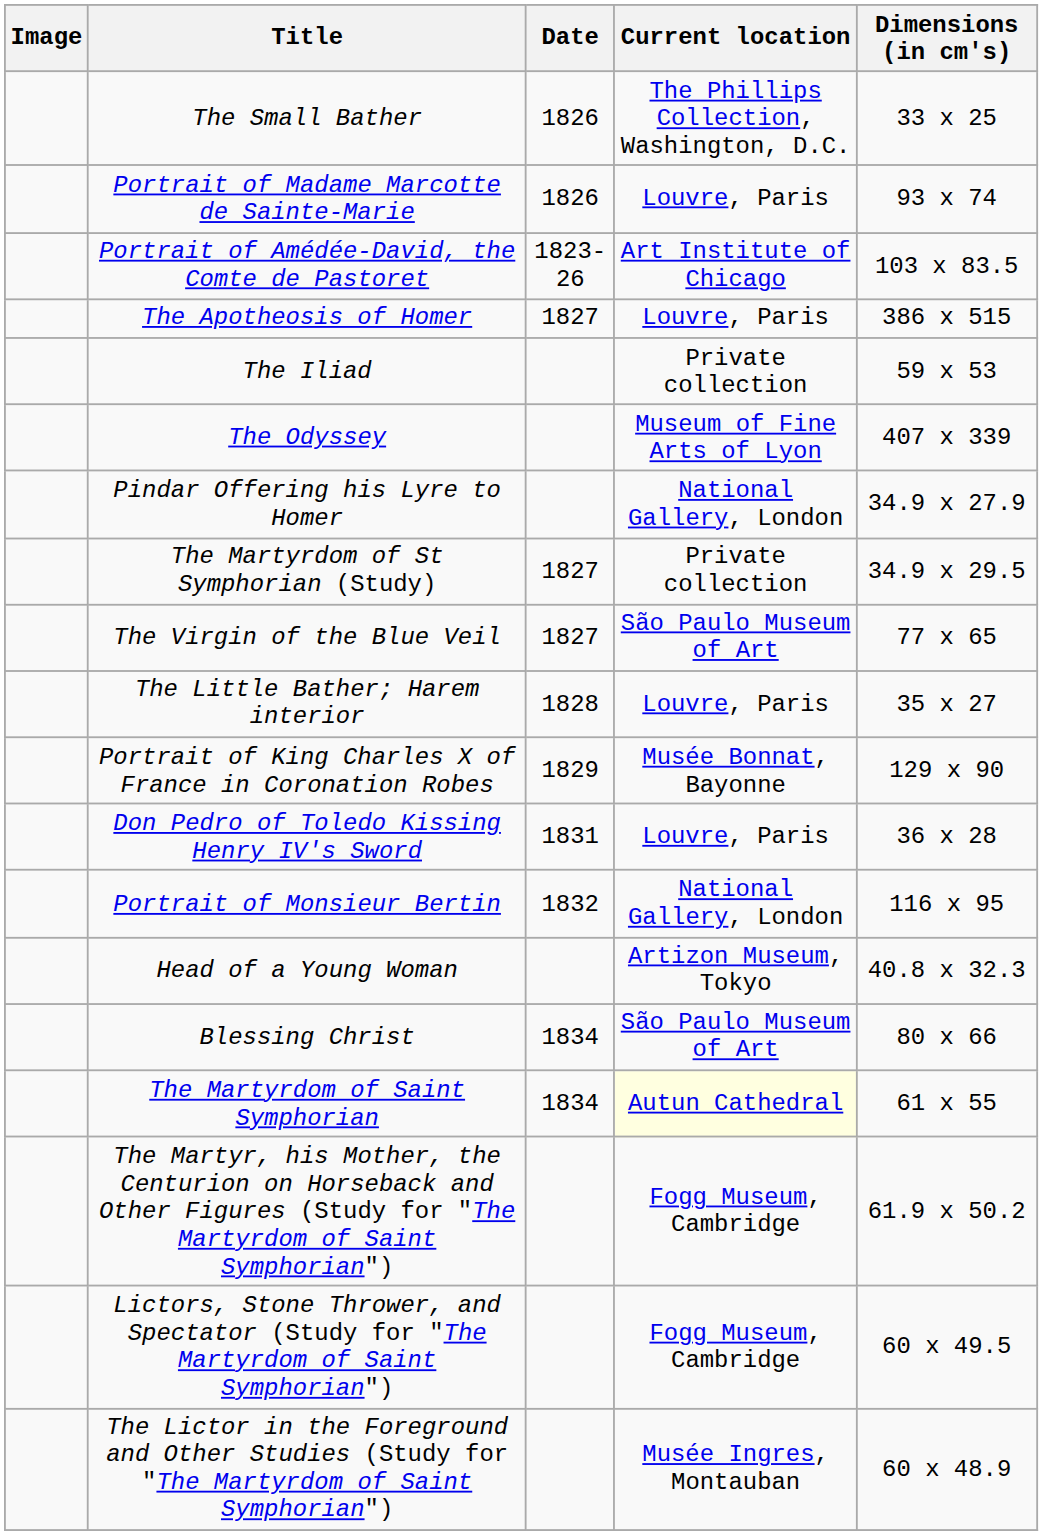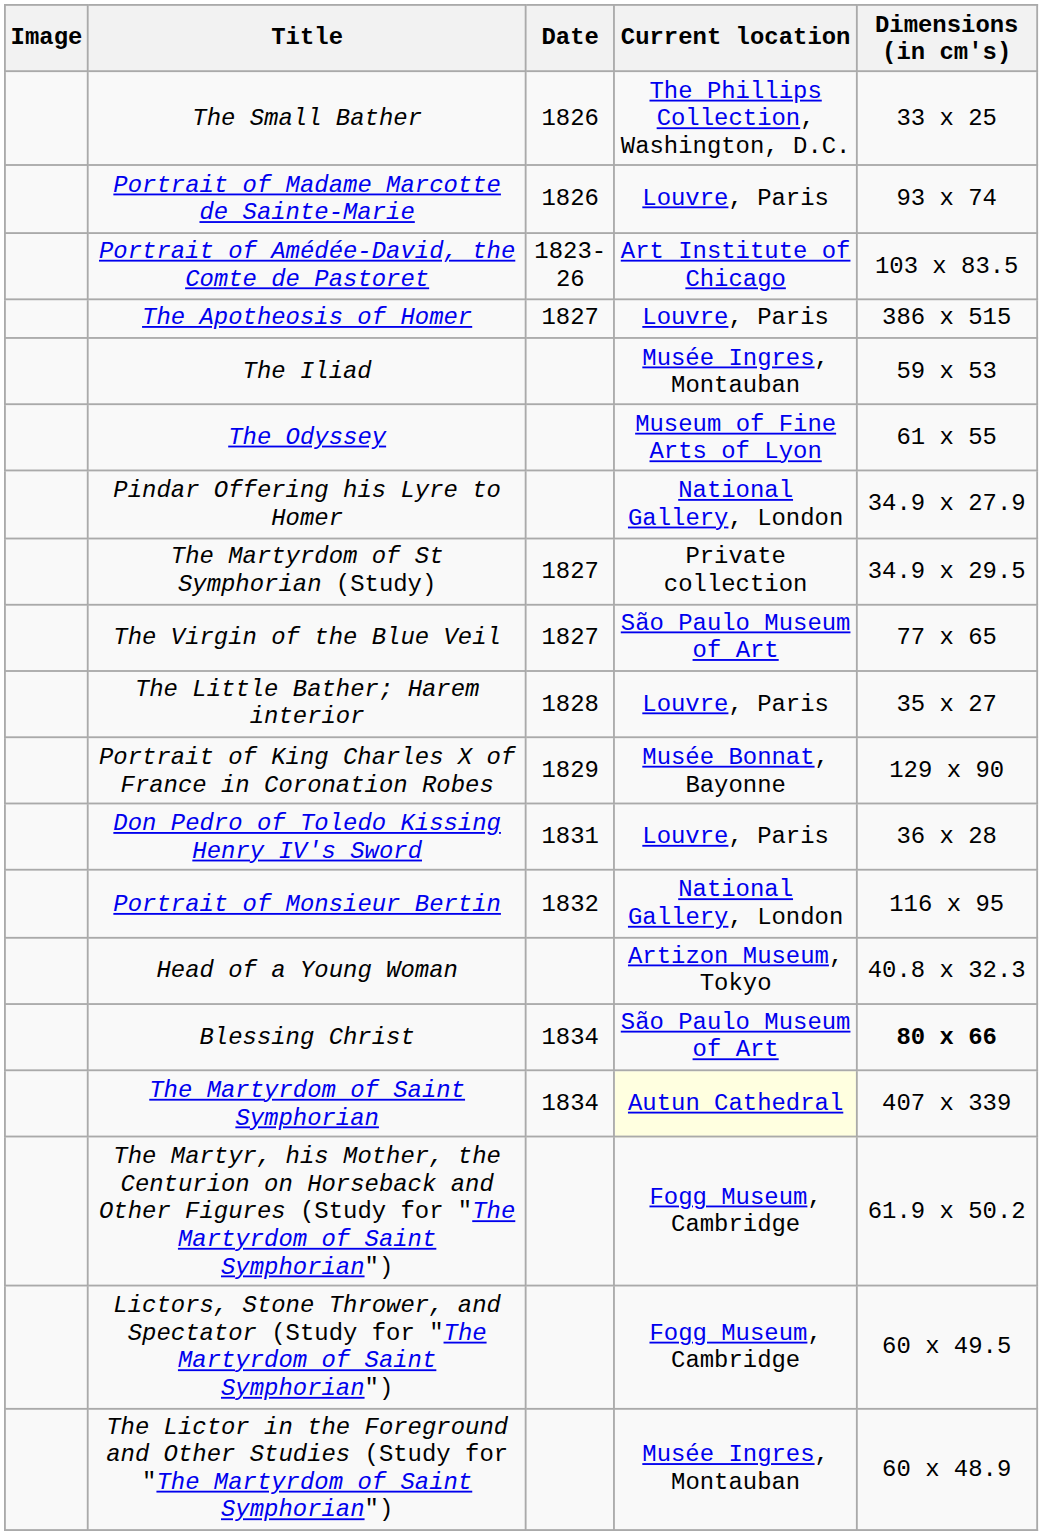 <table class="wikitable sortable" style="font-size:100%; text-align: center; width:90%">
 <tr>
 <th>Image</th>
 <th>Title</th>
 <th>Date</th>
 <th>Current location</th>
 <th>Dimensions (in cm's)</th>
 </tr>
 <tr>
 <td></td>
 <td><em>The Small Bather</em></td>
 <td>1826</td>
 <td><a href='#'>The Phillips Collection</a>, Washington, D.C.</td>
 <td>33 x 25</td>
 </tr>
 <tr>
 <td></td>
 <td><em><a href='#'>Portrait of Madame Marcotte de Sainte-Marie</a></em></td>
 <td>1826</td>
 <td><a href='#'>Louvre</a>, Paris</td>
 <td>93 x 74</td>
 </tr>
 <tr>
 <td></td>
 <td><em><a href='#'>Portrait of Amédée-David, the Comte de Pastoret</a></em></td>
 <td>1823-26</td>
 <td><a href='#'>Art Institute of Chicago</a></td>
 <td>103 x 83.5</td>
 </tr>
 <tr>
 <td></td>
 <td><em><a href='#'>The Apotheosis of Homer</a></em></td>
 <td>1827</td>
 <td><a href='#'>Louvre</a>, Paris</td>
 <td>386 x 515</td>
 </tr>
 <tr>
 <td></td>
 <td><em>The Iliad</em></td>
 <td></td>
-<td>Private collection</td>
+<td><a href='#'>Musée Ingres</a>, Montauban</td>
 <td>59 x 53</td>
 </tr>
 <tr>
 <td></td>
 <td><em><a href='#'>The Odyssey</a></em></td>
 <td></td>
 <td><a href='#'>Museum of Fine Arts of Lyon</a></td>
-<td>407 x 339</td>
+<td>61 x 55</td>
 </tr>
 <tr>
 <td></td>
 <td><em>Pindar Offering his Lyre to Homer</em></td>
 <td></td>
 <td><a href='#'>National Gallery</a>, London</td>
 <td>34.9 x 27.9</td>
 </tr>
 <tr>
 <td></td>
 <td><em>The Martyrdom of St Symphorian</em> (Study)</td>
 <td>1827</td>
 <td>Private collection</td>
 <td>34.9 x 29.5</td>
 </tr>
 <tr>
 <td></td>
 <td><em>The Virgin of the Blue Veil</em></td>
 <td>1827</td>
 <td><a href='#'>São Paulo Museum of Art</a></td>
 <td>77 x 65</td>
 </tr>
 <tr>
 <td></td>
 <td><em>The Little Bather; Harem interior</em></td>
 <td>1828</td>
 <td><a href='#'>Louvre</a>, Paris</td>
 <td>35 x 27</td>
 </tr>
 <tr>
 <td></td>
 <td><em>Portrait of King Charles X of France in Coronation Robes</em></td>
 <td>1829</td>
 <td><a href='#'>Musée Bonnat</a>, Bayonne</td>
 <td>129 x 90</td>
 </tr>
 <tr>
 <td></td>
 <td><em><a href='#'>Don Pedro of Toledo Kissing Henry IV's Sword</a></em></td>
 <td>1831</td>
 <td><a href='#'>Louvre</a>, Paris</td>
 <td>36 x 28</td>
 </tr>
 <tr>
 <td></td>
 <td><em><a href='#'>Portrait of Monsieur Bertin</a></em></td>
 <td>1832</td>
 <td><a href='#'>National Gallery</a>, London</td>
 <td>116 x 95</td>
 </tr>
 <tr>
 <td></td>
 <td><em>Head of a Young Woman</em></td>
 <td></td>
 <td><a href='#'>Artizon Museum</a>, Tokyo</td>
 <td>40.8 x 32.3</td>
 </tr>
 <tr>
 <td></td>
 <td><em>Blessing Christ</em></td>
 <td>1834</td>
 <td><a href='#'>São Paulo Museum of Art</a></td>
-<td>80 x 66</td>
+<td><strong>80 x 66</strong></td>
 </tr>
 <tr>
 <td></td>
 <td><em><a href='#'>The Martyrdom of Saint Symphorian</a></em></td>
 <td>1834</td>
 <td style="background: lightyellow;"><a href='#'>Autun Cathedral</a></td>
-<td>61 x 55</td>
+<td>407 x 339</td>
 </tr>
 <tr>
 <td></td>
 <td><em>The Martyr, his Mother, the Centurion on Horseback and Other Figures</em> (Study for "<em><a href='#'>The Martyrdom of Saint Symphorian</a></em>")</td>
 <td></td>
 <td><a href='#'>Fogg Museum</a>, Cambridge</td>
 <td>61.9 x 50.2</td>
 </tr>
 <tr>
 <td></td>
 <td><em>Lictors, Stone Thrower, and Spectator</em> (Study for "<em><a href='#'>The Martyrdom of Saint Symphorian</a></em>")</td>
 <td></td>
 <td><a href='#'>Fogg Museum</a>, Cambridge</td>
 <td>60 x 49.5</td>
 </tr>
 <tr>
 <td></td>
 <td><em>The Lictor in the Foreground and Other Studies</em> (Study for "<em><a href='#'>The Martyrdom of Saint Symphorian</a></em>")</td>
 <td></td>
 <td><a href='#'>Musée Ingres</a>, Montauban</td>
 <td>60 x 48.9</td>
 </tr>
 <tr>
 </tr>
 </table>
